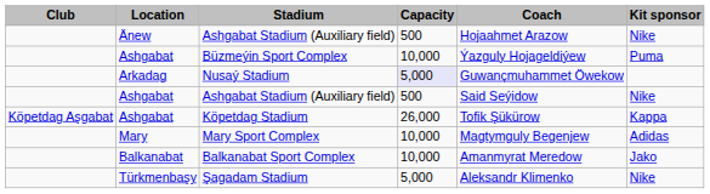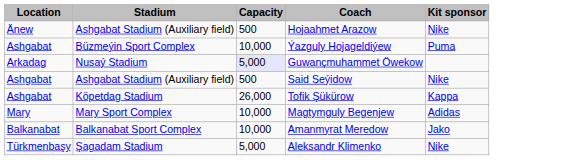 <table class="wikitable sortable">
 <tr>
-<th style="background:silver">Club</th>
 <th style="background:silver">Location</th>
 <th style="background:silver">Stadium</th>
 <th style="background:silver">Capacity</th>
 <th style="background:silver">Coach</th>
 <th style="background:silver">Kit sponsor</th>
 </tr>
 <tr --->
-<td></td>
 <td><a href='#'>Änew</a></td>
 <td><a href='#'>Ashgabat Stadium</a> (Auxiliary field)</td>
 <td>500</td>
 <td> <a href='#'>Hojaahmet Arazow</a></td>
 <td><a href='#'>Nike</a></td>
 </tr>
 <tr --->
-<td></td>
 <td><a href='#'>Ashgabat</a></td>
 <td><a href='#'>Büzmeýin Sport Complex</a></td>
 <td>10,000</td>
 <td> <a href='#'>Ýazguly Hojageldiýew</a></td>
 <td><a href='#'>Puma</a></td>
 </tr>
 <tr --->
-<td> </td>
 <td><a href='#'>Arkadag</a></td>
 <td><a href='#'>Nusaý Stadium</a>  </td>
 <td style="background: lavender;">5,000</td>
 <td> <a href='#'>Guwançmuhammet Öwekow</a>  </td>
 <td></td>
 </tr>
 <tr --->
-<td></td>
 <td><a href='#'>Ashgabat</a></td>
 <td><a href='#'>Ashgabat Stadium</a> (Auxiliary field)</td>
 <td>500</td>
 <td> <a href='#'>Said Seýidow</a></td>
 <td><a href='#'>Nike</a></td>
 </tr>
 <tr --->
-<td><a href='#'>Köpetdag Aşgabat</a></td>
 <td><a href='#'>Ashgabat</a></td>
 <td><a href='#'>Köpetdag Stadium</a></td>
 <td>26,000</td>
 <td> <a href='#'>Tofik Şükürow</a></td>
 <td><a href='#'>Kappa</a></td>
 </tr>
 <tr --->
-<td></td>
 <td><a href='#'>Mary</a></td>
 <td><a href='#'>Mary Sport Complex</a></td>
 <td>10,000</td>
 <td> <a href='#'>Magtymguly Begenjew</a></td>
 <td><a href='#'>Adidas</a></td>
 </tr>
 <tr --->
-<td></td>
 <td><a href='#'>Balkanabat</a></td>
 <td><a href='#'>Balkanabat Sport Complex</a></td>
 <td>10,000</td>
 <td> <a href='#'>Amanmyrat Meredow</a></td>
 <td><a href='#'>Jako</a></td>
 </tr>
 <tr --->
-<td></td>
 <td><a href='#'>Türkmenbaşy</a></td>
 <td><a href='#'>Şagadam Stadium</a></td>
 <td>5,000</td>
 <td> <a href='#'>Aleksandr Klimenko</a></td>
 <td><a href='#'>Nike</a></td>
 </tr>
 </table>
